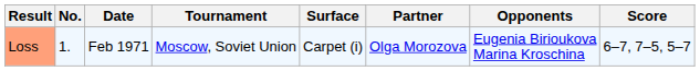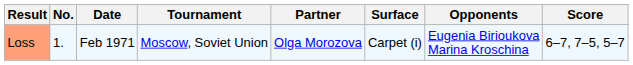 <table class="sortable wikitable">
 <tr style="background:#eeeeee;">
 <th>Result</th>
 <th>No.</th>
 <th>Date</th>
 <th>Tournament</th>
+<th>Partner</th>
 <th>Surface</th>
-<th>Partner</th>
 <th>Opponents</th>
 <th>Score</th>
 </tr>
 <tr style="background:#f0f8ff;">
 <td style="background:#ffa07a;">Loss</td>
 <td>1.</td>
 <td>Feb 1971</td>
 <td><a href='#'>Moscow</a>, Soviet Union</td>
+<td> <a href='#'>Olga Morozova</a></td>
 <td>Carpet (i)</td>
-<td> <a href='#'>Olga Morozova</a></td>
 <td> <a href='#'>Eugenia Birioukova</a><br> <a href='#'>Marina Kroschina</a></td>
 <td>6–7, 7–5, 5–7</td>
 </tr>
 </table>
